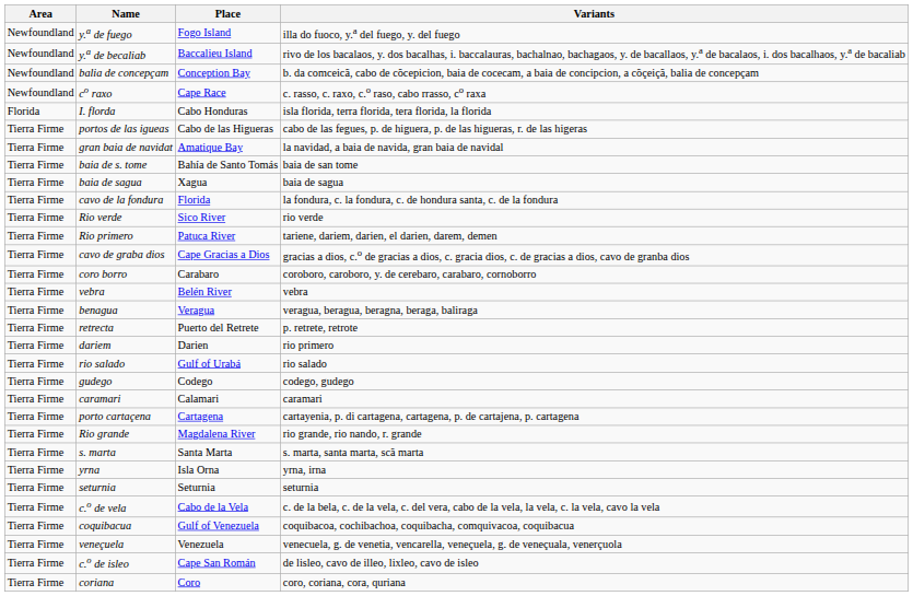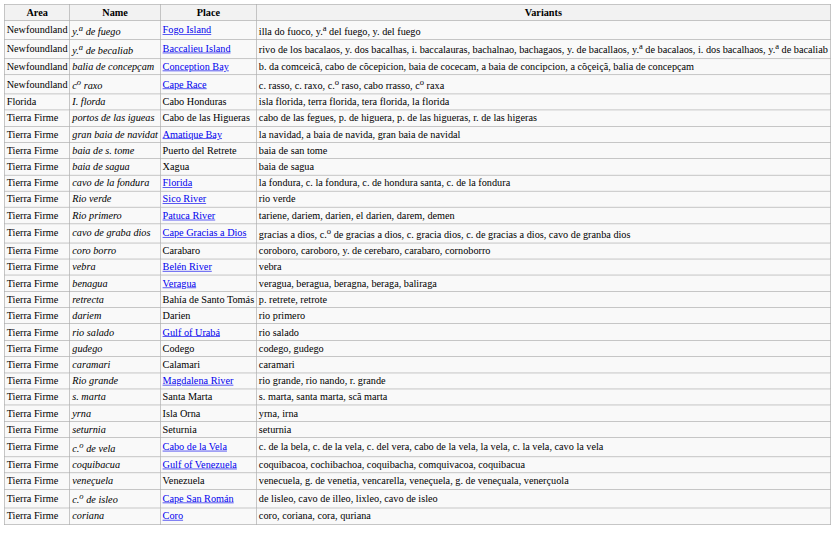 <table class="wikitable static-row-numbers">
 <tr>
 <th>Area</th>
 <th>Name</th>
 <th>Place</th>
 <th>Variants</th>
 </tr>
 <tr>
 <td>Newfoundland</td>
 <td><em>y.<sup>a</sup> de fuego</em></td>
 <td><a href='#'>Fogo Island</a></td>
 <td>illa do fuoco, y.<sup>a</sup> del fuego, y. del fuego</td>
 </tr>
 <tr>
 <td>Newfoundland</td>
 <td><em>y.<sup>a</sup> de becaliab</em></td>
 <td><a href='#'>Baccalieu Island</a></td>
 <td>rivo de los bacalaos, y. dos bacalhas, i. baccalauras, bachalnao, bachagaos, y. de bacallaos, y.<sup>a</sup> de bacalaos, i. dos bacalhaos, y.<sup>a</sup> de bacaliab</td>
 </tr>
 <tr>
 <td>Newfoundland</td>
 <td><em>balia de concepçam</em></td>
 <td><a href='#'>Conception Bay</a></td>
 <td>b. da comceicã, cabo de cõcepicion, baia de cocecam, a baia de concipcion, a cõçeiçã, balia de concepçam</td>
 </tr>
 <tr>
 <td>Newfoundland</td>
 <td><em>c<sup>o</sup> raxo</em></td>
 <td><a href='#'>Cape Race</a></td>
 <td>c. rasso, c. raxo, c.<sup>o</sup> raso, cabo rrasso, c<sup>o</sup> raxa</td>
 </tr>
 <tr>
 <td>Florida</td>
 <td><em>I. florda</em></td>
 <td>Cabo Honduras</td>
 <td>isla florida, terra florida, tera florida, la florida</td>
 </tr>
 <tr>
 <td>Tierra Firme</td>
 <td><em>portos de las igueas</em></td>
 <td>Cabo de las Higueras</td>
 <td>cabo de las fegues, p. de higuera, p. de las higueras, r. de las higeras</td>
 </tr>
 <tr>
 <td>Tierra Firme</td>
 <td><em>gran baia de navidat</em></td>
 <td><a href='#'>Amatique Bay</a></td>
 <td>la navidad, a baia de navida, gran baia de navidal</td>
 </tr>
 <tr>
 <td>Tierra Firme</td>
 <td><em>baia de s. tome</em></td>
-<td>Bahía de Santo Tomás</td>
+<td>Puerto del Retrete</td>
 <td>baia de san tome</td>
 </tr>
 <tr>
 <td>Tierra Firme</td>
 <td><em>baia de sagua</em></td>
 <td>Xagua</td>
 <td>baia de sagua</td>
 </tr>
 <tr>
 <td>Tierra Firme</td>
 <td><em>cavo de la fondura</em></td>
 <td><a href='#'>Florida</a></td>
 <td>la fondura, c. la fondura, c. de hondura santa, c. de la fondura</td>
 </tr>
 <tr>
 <td>Tierra Firme</td>
 <td><em>Rio verde</em></td>
 <td><a href='#'>Sico River</a></td>
 <td>rio verde</td>
 </tr>
 <tr>
 <td>Tierra Firme</td>
 <td><em>Rio primero</em></td>
 <td><a href='#'>Patuca River</a></td>
 <td>tariene, dariem, darien, el darien, darem, demen</td>
 </tr>
 <tr>
 <td>Tierra Firme</td>
 <td><em>cavo de graba dios</em></td>
 <td><a href='#'>Cape Gracias a Dios</a></td>
 <td>gracias a dios, c.<sup>o</sup> de gracias a dios, c. gracia dios, c. de gracias a dios, cavo de granba dios</td>
 </tr>
 <tr>
 <td>Tierra Firme</td>
 <td><em>coro borro</em></td>
 <td>Carabaro</td>
 <td>coroboro, caroboro, y. de cerebaro, carabaro, cornoborro</td>
 </tr>
 <tr>
 <td>Tierra Firme</td>
 <td><em>vebra</em></td>
 <td><a href='#'>Belén River</a></td>
 <td>vebra</td>
 </tr>
 <tr>
 <td>Tierra Firme</td>
 <td><em>benagua</em></td>
 <td><a href='#'>Veragua</a></td>
 <td>veragua, beragua, beragna, beraga, baliraga</td>
 </tr>
 <tr>
 <td>Tierra Firme</td>
 <td><em>retrecta</em></td>
-<td>Puerto del Retrete</td>
+<td>Bahía de Santo Tomás</td>
 <td>p. retrete, retrote</td>
 </tr>
 <tr>
 <td>Tierra Firme</td>
 <td><em>dariem</em></td>
 <td>Darien</td>
 <td>rio primero</td>
 </tr>
 <tr>
 <td>Tierra Firme</td>
 <td><em>rio salado</em></td>
 <td><a href='#'>Gulf of Urabá</a></td>
 <td>rio salado</td>
 </tr>
 <tr>
 <td>Tierra Firme</td>
 <td><em>gudego</em></td>
 <td>Codego</td>
 <td>codego, gudego</td>
 </tr>
 <tr>
 <td>Tierra Firme</td>
 <td><em>caramari</em></td>
 <td>Calamari</td>
 <td>caramari</td>
-</tr>
-<tr>
-<td>Tierra Firme</td>
-<td><em>porto cartaçena</em></td>
-<td><a href='#'>Cartagena</a></td>
-<td>cartayenia, p. di cartagena, cartagena, p. de cartajena, p. cartagena</td>
 </tr>
 <tr>
 <td>Tierra Firme</td>
 <td><em>Rio grande</em></td>
 <td><a href='#'>Magdalena River</a></td>
 <td>rio grande, rio nando, r. grande</td>
 </tr>
 <tr>
 <td>Tierra Firme</td>
 <td><em>s. marta</em></td>
 <td>Santa Marta</td>
 <td>s. marta, santa marta, scã marta</td>
 </tr>
 <tr>
 <td>Tierra Firme</td>
 <td><em>yrna</em></td>
 <td>Isla Orna</td>
 <td>yrna, irna</td>
 </tr>
 <tr>
 <td>Tierra Firme</td>
 <td><em>seturnia</em></td>
 <td>Seturnia</td>
 <td>seturnia</td>
 </tr>
 <tr>
 <td>Tierra Firme</td>
 <td><em>c.<sup>o</sup> de vela</em></td>
 <td><a href='#'>Cabo de la Vela</a></td>
 <td>c. de la bela, c. de la vela, c. del vera, cabo de la vela, la vela, c. la vela, cavo la vela</td>
 </tr>
 <tr>
 <td>Tierra Firme</td>
 <td><em>coquibacua</em></td>
 <td><a href='#'>Gulf of Venezuela</a></td>
 <td>coquibacoa, cochibachoa, coquibacha, comquivacoa, coquibacua</td>
 </tr>
 <tr>
 <td>Tierra Firme</td>
 <td><em>veneçuela</em></td>
 <td>Venezuela</td>
 <td>venecuela, g. de venetia, vencarella, veneçuela, g. de veneçuala, venerçuola</td>
 </tr>
 <tr>
 <td>Tierra Firme</td>
 <td><em>c.<sup>o</sup> de isleo</em></td>
 <td><a href='#'>Cape San Román</a></td>
 <td>de lisleo, cavo de illeo, lixleo, cavo de isleo</td>
 </tr>
 <tr>
 <td>Tierra Firme</td>
 <td><em>coriana</em></td>
 <td><a href='#'>Coro</a></td>
 <td>coro, coriana, cora, quriana</td>
 </tr>
 </table>
